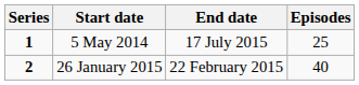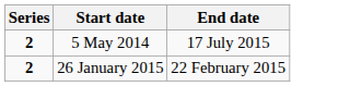 <table class="wikitable" style="text-align:center;">
 <tr>
 <th>Series</th>
 <th>Start date</th>
 <th>End date</th>
-<th>Episodes</th>
 </tr>
 <tr>
-<td><strong>1</strong></td>
+<td><strong>2</strong></td>
 <td>5 May 2014</td>
 <td>17 July 2015</td>
-<td>25</td>
 </tr>
 <tr>
 <td><strong>2</strong></td>
 <td>26 January 2015</td>
 <td>22 February 2015</td>
-<td>40</td>
 </tr>
 </table>
